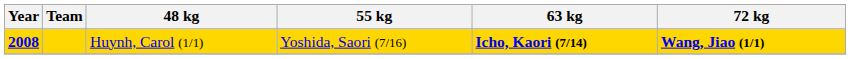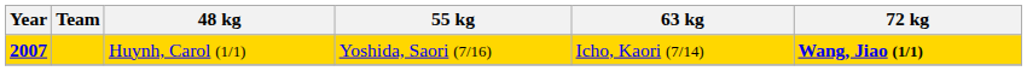 <table class="wikitable sortable">
 <tr>
 <th>Year</th>
 <th>Team</th>
 <th width=450>48 kg</th>
 <th width=450>55 kg</th>
 <th width=450>63 kg</th>
 <th width=450>72 kg</th>
 </tr>
 <tr>
-<td bgcolor="GOLD"><strong><a href='#'>2008</a></strong></td>
+<td bgcolor="GOLD"><strong><a href='#'>2007</a></strong></td>
 <td bgcolor="GOLD"></td>
 <td bgcolor="GOLD"> <a href='#'>Huynh, Carol</a> <small>(1/1)</small></td>
 <td bgcolor="GOLD"> <a href='#'>Yoshida, Saori</a>  <small>(7/16)</small></td>
-<td bgcolor="GOLD"><strong> <a href='#'>Icho, Kaori</a>  <small>(7/14)</small></strong></td>
+<td bgcolor="GOLD"> <a href='#'>Icho, Kaori</a>  <small>(7/14)</small></td>
 <td bgcolor="GOLD"><strong> <a href='#'>Wang, Jiao</a> <small>(1/1)</small></strong></td>
 </tr>
 <tr>
 </tr>
 </table>
